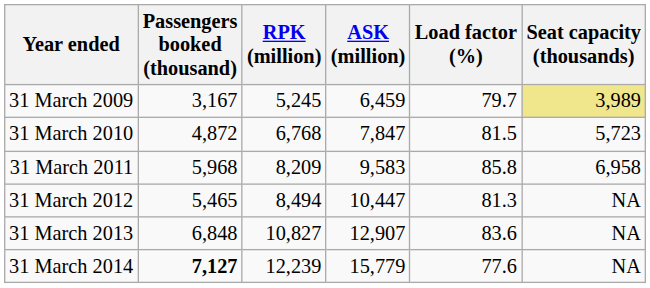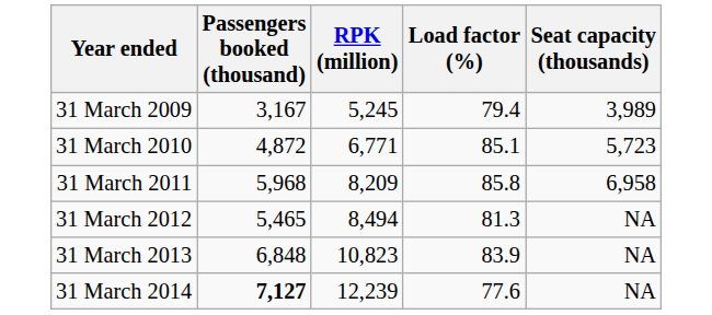 <table class="wikitable sortable" style="margin:1em auto; font-size:97%; text-align:right;">
 <tr>
 <th>Year ended</th>
 <th>Passengers<br>booked<br>(thousand)</th>
 <th><a href='#'>RPK</a><br>(million)</th>
-<th><a href='#'>ASK</a><br>(million)</th>
 <th>Load factor<br>(%)</th>
 <th>Seat capacity<br>(thousands)</th>
 </tr>
 <tr>
 <td>31 March 2009</td>
 <td>3,167</td>
 <td>5,245</td>
-<td>6,459</td>
-<td>79.7</td>
-<td style="background: khaki;">3,989</td>
+<td>79.4</td>
+<td>3,989</td>
 </tr>
 <tr>
 <td>31 March 2010</td>
 <td>4,872</td>
-<td>6,768</td>
-<td>7,847</td>
-<td>81.5</td>
+<td>6,771</td>
+<td>85.1</td>
 <td>5,723</td>
 </tr>
 <tr>
 <td>31 March 2011</td>
 <td>5,968</td>
 <td>8,209</td>
-<td>9,583</td>
 <td>85.8</td>
 <td>6,958</td>
 </tr>
 <tr>
 <td>31 March 2012</td>
 <td>5,465</td>
 <td>8,494</td>
-<td>10,447</td>
 <td>81.3</td>
 <td>NA</td>
 </tr>
 <tr>
 <td>31 March 2013</td>
 <td>6,848</td>
-<td>10,827</td>
-<td>12,907</td>
-<td>83.6</td>
+<td>10,823</td>
+<td>83.9</td>
 <td>NA</td>
 </tr>
 <tr>
 <td>31 March 2014</td>
 <td><strong>7,127</strong></td>
 <td>12,239</td>
-<td>15,779</td>
 <td>77.6</td>
 <td>NA</td>
 </tr>
 </table>
